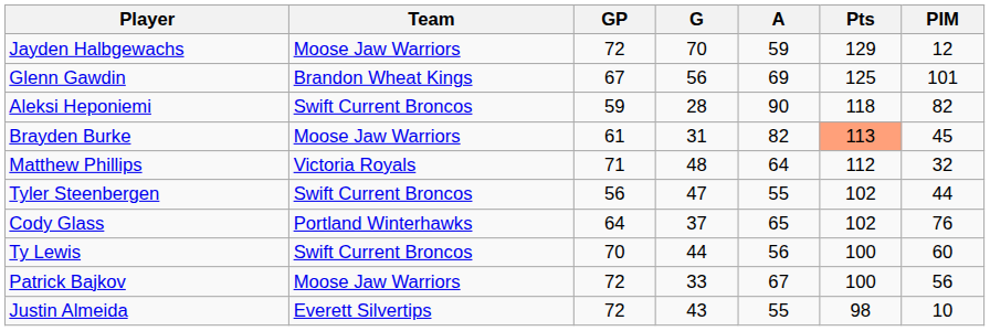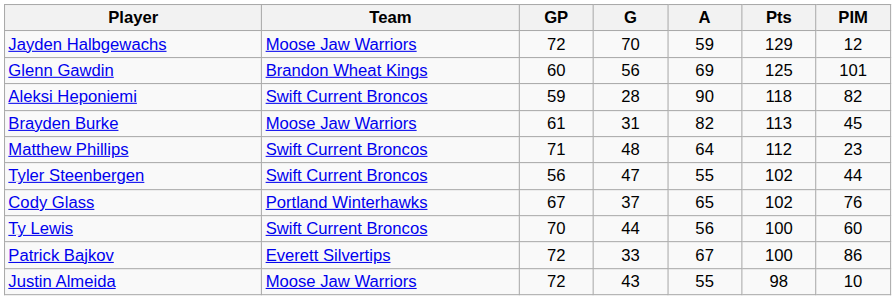 <table class="wikitable sortable" style="text-align: center">
 <tr>
 <th class="unsortable" align=center bgcolor=#F2F2F2 style="width: 15em"><strong>Player</strong></th>
 <th style="width: 15em">Team</th>
 <th style="width: 4em">GP</th>
 <th style="width: 4em">G</th>
 <th style="width: 4em">A</th>
 <th style="width: 4em">Pts</th>
 <th style="width: 4em">PIM</th>
 </tr>
 <tr>
 <td align=left><a href='#'>Jayden Halbgewachs</a></td>
 <td align=left><a href='#'>Moose Jaw Warriors</a></td>
 <td>72</td>
 <td>70</td>
 <td>59</td>
 <td>129</td>
 <td>12</td>
 </tr>
 <tr>
 <td align=left><a href='#'>Glenn Gawdin</a></td>
 <td align=left><a href='#'>Brandon Wheat Kings</a></td>
-<td>67</td>
+<td>60</td>
 <td>56</td>
 <td>69</td>
 <td>125</td>
 <td>101</td>
 </tr>
 <tr>
 <td align=left><a href='#'>Aleksi Heponiemi</a></td>
 <td align=left><a href='#'>Swift Current Broncos</a></td>
 <td>59</td>
 <td>28</td>
 <td>90</td>
 <td>118</td>
 <td>82</td>
 </tr>
 <tr>
 <td align=left><a href='#'>Brayden Burke</a></td>
 <td align=left><a href='#'>Moose Jaw Warriors</a></td>
 <td>61</td>
 <td>31</td>
 <td>82</td>
-<td style="background: lightsalmon;">113</td>
+<td>113</td>
 <td>45</td>
 </tr>
 <tr>
 <td align=left><a href='#'>Matthew Phillips</a></td>
-<td align=left><a href='#'>Victoria Royals</a></td>
+<td align=left><a href='#'>Swift Current Broncos</a></td>
 <td>71</td>
 <td>48</td>
 <td>64</td>
 <td>112</td>
-<td>32</td>
+<td>23</td>
 </tr>
 <tr>
 <td align=left><a href='#'>Tyler Steenbergen</a></td>
 <td align=left><a href='#'>Swift Current Broncos</a></td>
 <td>56</td>
 <td>47</td>
 <td>55</td>
 <td>102</td>
 <td>44</td>
 </tr>
 <tr>
 <td align=left><a href='#'>Cody Glass</a></td>
 <td align=left><a href='#'>Portland Winterhawks</a></td>
-<td>64</td>
+<td>67</td>
 <td>37</td>
 <td>65</td>
 <td>102</td>
 <td>76</td>
 </tr>
 <tr>
 <td align=left><a href='#'>Ty Lewis</a></td>
 <td align=left><a href='#'>Swift Current Broncos</a></td>
 <td>70</td>
 <td>44</td>
 <td>56</td>
 <td>100</td>
 <td>60</td>
 </tr>
 <tr>
 <td align=left><a href='#'>Patrick Bajkov</a></td>
-<td align=left><a href='#'>Moose Jaw Warriors</a></td>
+<td align=left><a href='#'>Everett Silvertips</a></td>
 <td>72</td>
 <td>33</td>
 <td>67</td>
 <td>100</td>
-<td>56</td>
+<td>86</td>
 </tr>
 <tr>
 <td align=left><a href='#'>Justin Almeida</a></td>
-<td align=left><a href='#'>Everett Silvertips</a></td>
+<td align=left><a href='#'>Moose Jaw Warriors</a></td>
 <td>72</td>
 <td>43</td>
 <td>55</td>
 <td>98</td>
 <td>10</td>
 </tr>
 </table>
